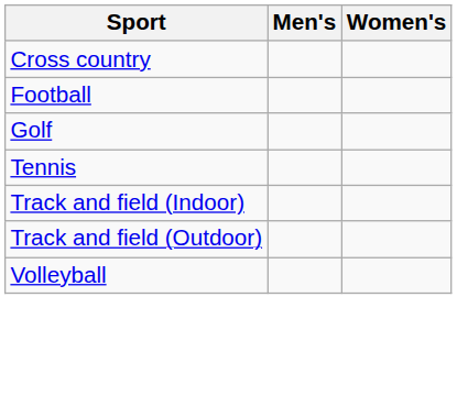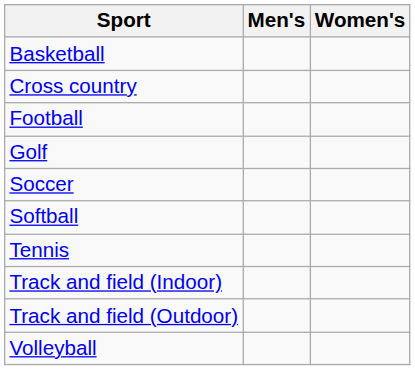 <table class="wikitable" style=>
 <tr>
 <th>Sport</th>
 <th>Men's</th>
 <th>Women's</th>
+</tr>
+<tr>
+<td><a href='#'>Basketball</a></td>
+<td></td>
+<td></td>
 </tr>
 <tr>
 <td><a href='#'>Cross country</a></td>
 <td></td>
 <td></td>
 </tr>
 <tr>
 <td><a href='#'>Football</a></td>
 <td></td>
 <td></td>
 </tr>
 <tr>
 <td><a href='#'>Golf</a></td>
+<td></td>
+<td></td>
+</tr>
+<tr>
+<td><a href='#'>Soccer</a></td>
+<td></td>
+<td></td>
+</tr>
+<tr>
+<td><a href='#'>Softball</a></td>
 <td></td>
 <td></td>
 </tr>
 <tr>
 <td><a href='#'>Tennis</a></td>
 <td></td>
 <td></td>
 </tr>
 <tr>
 <td><a href='#'>Track and field (Indoor)</a></td>
 <td></td>
 <td></td>
 </tr>
 <tr>
 <td><a href='#'>Track and field (Outdoor)</a></td>
 <td></td>
 <td></td>
 </tr>
 <tr>
 <td><a href='#'>Volleyball</a></td>
 <td></td>
 <td></td>
 </tr>
 </table>
